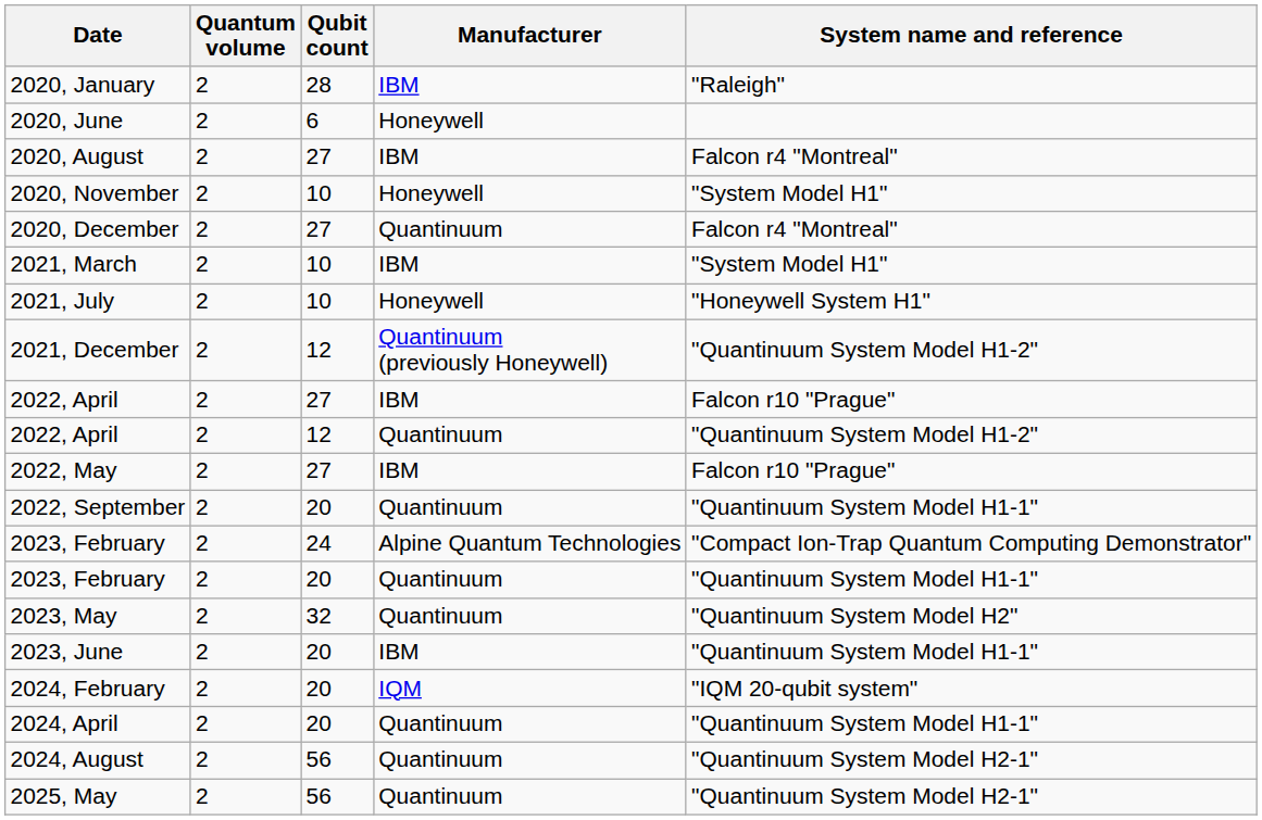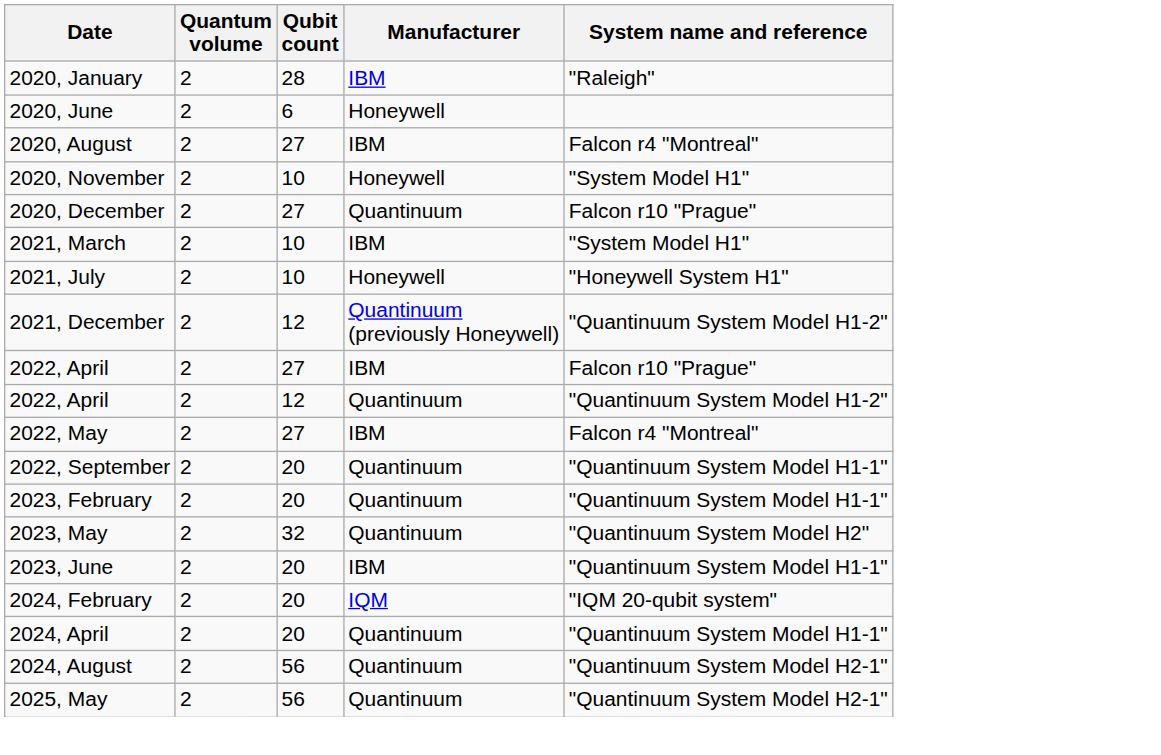 <table class="wikitable sortable">
 <tr>
 <th>Date</th>
 <th>Quantum<br>volume</th>
 <th>Qubit<br>count</th>
 <th>Manufacturer</th>
 <th>System name and reference</th>
 </tr>
 <tr>
 <td>2020, January</td>
 <td>2</td>
 <td>28</td>
 <td><a href='#'>IBM</a></td>
 <td>"Raleigh"</td>
 </tr>
 <tr>
 <td>2020, June</td>
 <td>2</td>
 <td>6</td>
 <td>Honeywell</td>
 <td></td>
 </tr>
 <tr>
 <td>2020, August</td>
 <td>2</td>
 <td>27</td>
 <td>IBM</td>
 <td>Falcon r4 "Montreal"</td>
 </tr>
 <tr>
 <td>2020, November</td>
 <td>2</td>
 <td>10</td>
 <td>Honeywell</td>
 <td>"System Model H1"</td>
 </tr>
 <tr>
 <td>2020, December</td>
 <td>2</td>
 <td>27</td>
 <td>Quantinuum</td>
-<td>Falcon r4 "Montreal"</td>
+<td>Falcon r10 "Prague"</td>
 </tr>
 <tr>
 <td>2021, March</td>
 <td>2</td>
 <td>10</td>
 <td>IBM</td>
 <td>"System Model H1"</td>
 </tr>
 <tr>
 <td>2021, July</td>
 <td>2</td>
 <td>10</td>
 <td>Honeywell</td>
 <td>"Honeywell System H1"</td>
 </tr>
 <tr>
 <td>2021, December</td>
 <td>2</td>
 <td>12</td>
 <td><a href='#'>Quantinuum</a><br>(previously Honeywell)</td>
 <td>"Quantinuum System Model H1-2"</td>
 </tr>
 <tr>
 <td>2022, April</td>
 <td>2</td>
 <td>27</td>
 <td>IBM</td>
 <td>Falcon r10 "Prague"</td>
 </tr>
 <tr>
 <td>2022, April</td>
 <td>2</td>
 <td>12</td>
 <td>Quantinuum</td>
 <td>"Quantinuum System Model H1-2"</td>
 </tr>
 <tr>
 <td>2022, May</td>
 <td>2</td>
 <td>27</td>
 <td>IBM</td>
-<td>Falcon r10 "Prague"</td>
+<td>Falcon r4 "Montreal"</td>
 </tr>
 <tr>
 <td>2022, September</td>
 <td>2</td>
 <td>20</td>
 <td>Quantinuum</td>
 <td>"Quantinuum System Model H1-1"</td>
-</tr>
-<tr>
-<td>2023, February</td>
-<td>2</td>
-<td>24</td>
-<td>Alpine Quantum Technologies</td>
-<td>"Compact Ion-Trap Quantum Computing Demonstrator"</td>
 </tr>
 <tr>
 <td>2023, February</td>
 <td>2</td>
 <td>20</td>
 <td>Quantinuum</td>
 <td>"Quantinuum System Model H1-1"</td>
 </tr>
 <tr>
 <td>2023, May</td>
 <td>2</td>
 <td>32</td>
 <td>Quantinuum</td>
 <td>"Quantinuum System Model H2"</td>
 </tr>
 <tr>
 <td>2023, June</td>
 <td>2</td>
 <td>20</td>
 <td>IBM</td>
 <td>"Quantinuum System Model H1-1"</td>
 </tr>
 <tr>
 <td>2024, February</td>
 <td>2</td>
 <td>20</td>
 <td><a href='#'>IQM</a></td>
 <td>"IQM 20-qubit system"</td>
 </tr>
 <tr>
 <td>2024, April</td>
 <td>2</td>
 <td>20</td>
 <td>Quantinuum</td>
 <td>"Quantinuum System Model H1-1"</td>
 </tr>
 <tr>
 <td>2024, August</td>
 <td>2</td>
 <td>56</td>
 <td>Quantinuum</td>
 <td>"Quantinuum System Model H2-1"</td>
 </tr>
 <tr>
 <td>2025, May</td>
 <td>2</td>
 <td>56</td>
 <td>Quantinuum</td>
 <td>"Quantinuum System Model H2-1"</td>
 </tr>
 </table>
